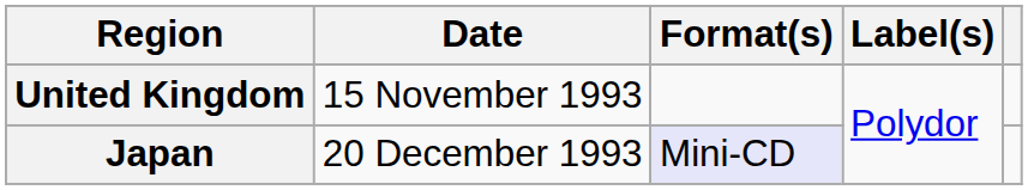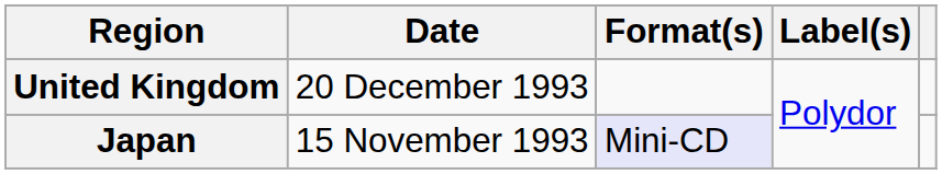 <table class="wikitable plainrowheaders">
 <tr>
 <th scope="col">Region</th>
 <th scope="col">Date</th>
 <th scope="col">Format(s)</th>
 <th scope="col">Label(s)</th>
 <th scope="col"></th>
 </tr>
 <tr>
 <th scope="row">United Kingdom</th>
-<td>15 November 1993</td>
+<td>20 December 1993</td>
 <td></td>
 <td rowspan="2"><a href='#'>Polydor</a></td>
 <td></td>
 </tr>
 <tr>
 <th scope="row">Japan</th>
-<td>20 December 1993</td>
+<td>15 November 1993</td>
 <td style="background: lavender;">Mini-CD</td>
 <td></td>
 </tr>
 </table>
